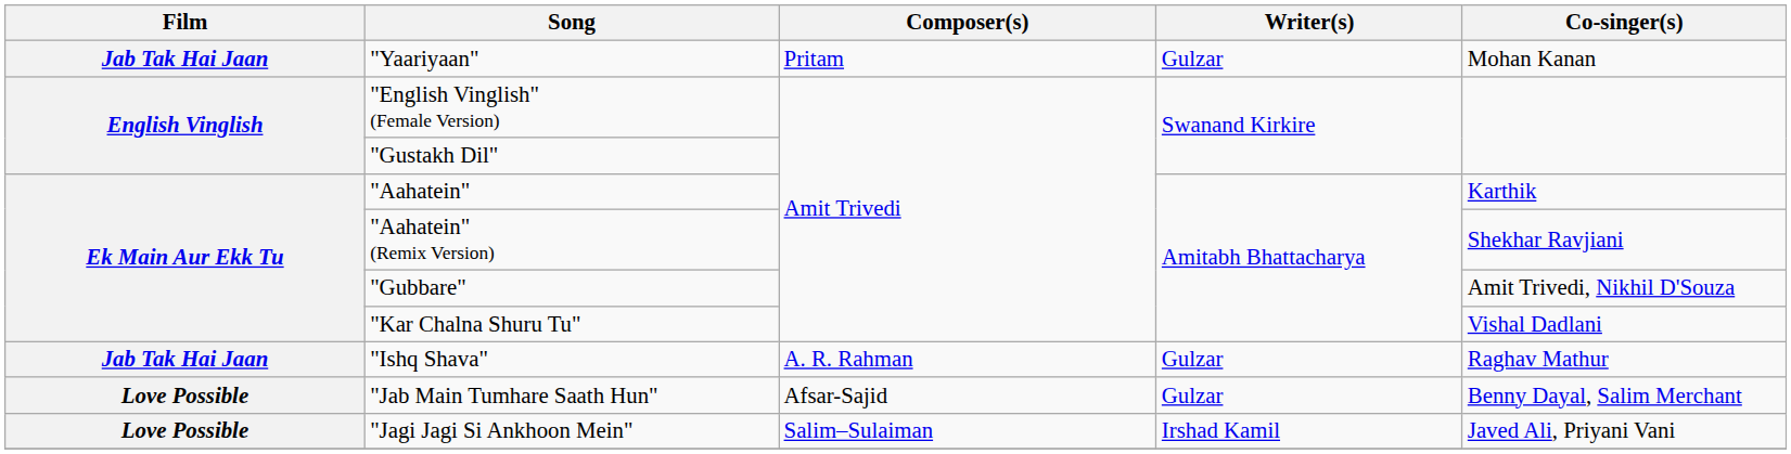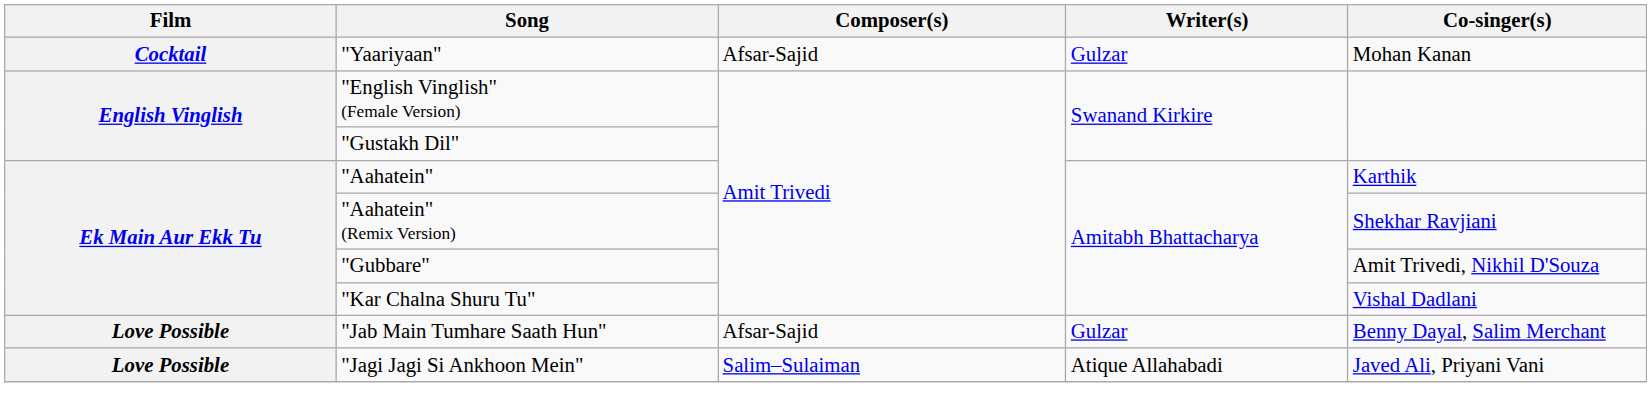 <table class="wikitable plainrowheaders" width="100%" textcolor:#000;">
 <tr>
 <th scope="col" width=20%><strong>Film</strong></th>
 <th scope="col" width=23%><strong>Song</strong></th>
 <th scope="col" width=21%><strong>Composer(s)</strong></th>
 <th scope="col" width=17%><strong>Writer(s)</strong></th>
 <th scope="col" width=18%><strong>Co-singer(s)</strong></th>
 </tr>
 <tr>
-<th><em><a href='#'>Jab Tak Hai Jaan</a></em></th>
+<th><em><a href='#'>Cocktail</a></em></th>
 <td>"Yaariyaan"</td>
-<td><a href='#'>Pritam</a></td>
+<td>Afsar-Sajid</td>
 <td><a href='#'>Gulzar</a></td>
 <td>Mohan Kanan</td>
 </tr>
 <tr>
 <th rowspan="2"><em><a href='#'>English Vinglish</a></em></th>
 <td>"English Vinglish"<br><small>(Female Version)</small></td>
 <td rowspan="6"><a href='#'>Amit Trivedi</a></td>
 <td rowspan="2"><a href='#'>Swanand Kirkire</a></td>
 <td rowspan="2"></td>
 </tr>
 <tr>
 <td>"Gustakh Dil"</td>
 </tr>
 <tr>
 <th rowspan="4"><em><a href='#'>Ek Main Aur Ekk Tu</a></em></th>
 <td>"Aahatein"</td>
 <td rowspan="4"><a href='#'>Amitabh Bhattacharya</a></td>
 <td><a href='#'>Karthik</a></td>
 </tr>
 <tr>
 <td>"Aahatein"<br><small>(Remix Version)</small></td>
 <td><a href='#'>Shekhar Ravjiani</a></td>
 </tr>
 <tr>
 <td>"Gubbare"</td>
 <td>Amit Trivedi, <a href='#'>Nikhil D'Souza</a></td>
 </tr>
 <tr>
 <td>"Kar Chalna Shuru Tu"</td>
 <td><a href='#'>Vishal Dadlani</a></td>
 </tr>
 <tr>
-<th><em><a href='#'>Jab Tak Hai Jaan</a></em></th>
-<td>"Ishq Shava"</td>
-<td><a href='#'>A. R. Rahman</a></td>
-<td><a href='#'>Gulzar</a></td>
-<td><a href='#'>Raghav Mathur</a></td>
-</tr>
-<tr>
 <th><em>Love Possible</em></th>
 <td>"Jab Main Tumhare Saath Hun"</td>
 <td>Afsar-Sajid</td>
 <td><a href='#'>Gulzar</a></td>
 <td><a href='#'>Benny Dayal</a>, <a href='#'>Salim Merchant</a></td>
 </tr>
 <tr>
 <th><em>Love Possible</em></th>
 <td>"Jagi Jagi Si Ankhoon Mein"</td>
 <td><a href='#'>Salim–Sulaiman</a></td>
-<td><a href='#'>Irshad Kamil</a></td>
+<td>Atique Allahabadi</td>
 <td><a href='#'>Javed Ali</a>, Priyani Vani</td>
 </tr>
 <tr>
 </tr>
 </table>
